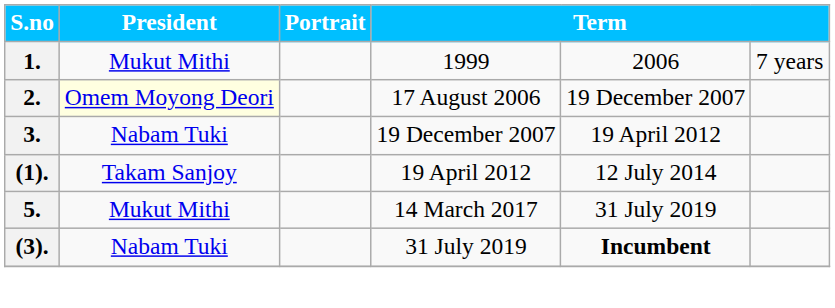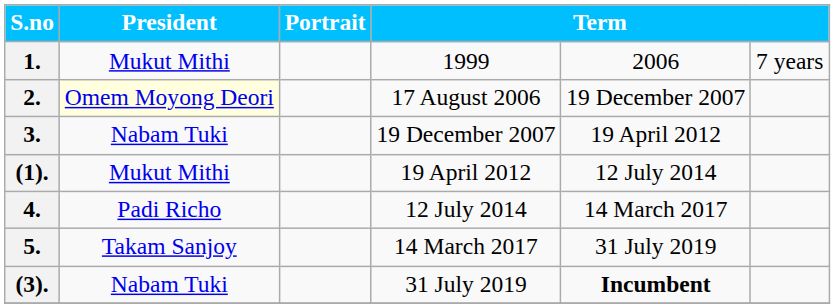 <table class="wikitable sortable" style="text-align:center;">
 <tr>
 <th Style="background-color:#00BFFF; color:white">S.no</th>
 <th Style="background-color:#00BFFF; color:white">President</th>
 <th Style="background-color:#00BFFF; color:white">Portrait</th>
 <th Style="background-color:#00BFFF; color:white" colspan=3>Term</th>
 </tr>
 <tr>
 <th>1.</th>
 <td><a href='#'>Mukut Mithi</a></td>
 <td></td>
 <td>1999</td>
 <td>2006</td>
 <td>7 years</td>
 </tr>
 <tr>
 <th>2.</th>
 <td style="background: lightyellow;"><a href='#'>Omem Moyong Deori</a></td>
 <td></td>
 <td>17 August 2006</td>
 <td>19 December 2007</td>
 <td></td>
 </tr>
 <tr>
 <th>3.</th>
 <td><a href='#'>Nabam Tuki</a></td>
 <td></td>
 <td>19 December 2007</td>
 <td>19 April 2012</td>
 <td></td>
 </tr>
 <tr>
 <th>(1).</th>
-<td><a href='#'>Takam Sanjoy</a></td>
+<td><a href='#'>Mukut Mithi</a></td>
 <td></td>
 <td>19 April 2012</td>
 <td>12 July 2014</td>
 <td></td>
 </tr>
 <tr>
+<th>4.</th>
+<td><a href='#'>Padi Richo</a></td>
+<td></td>
+<td>12 July 2014</td>
+<td>14 March 2017</td>
+<td></td>
+</tr>
+<tr>
 <th>5.</th>
-<td><a href='#'>Mukut Mithi</a></td>
+<td><a href='#'>Takam Sanjoy</a></td>
 <td></td>
 <td>14 March 2017</td>
 <td>31 July 2019</td>
 <td></td>
 </tr>
 <tr>
 <th>(3).</th>
 <td><a href='#'>Nabam Tuki</a></td>
 <td></td>
 <td>31 July 2019</td>
 <td><strong>Incumbent</strong></td>
 <td></td>
 </tr>
 <tr>
 </tr>
 </table>
